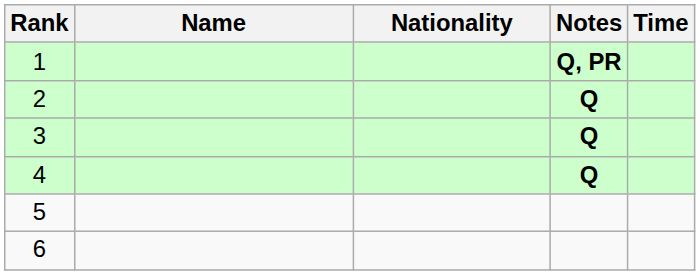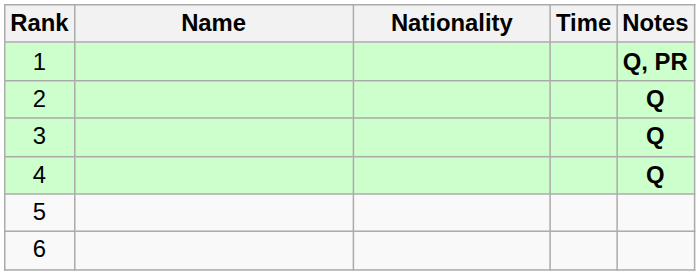 <table class="wikitable sortable" style="text-align:center">
 <tr>
 <th>Rank</th>
 <th style="width:180px">Name</th>
 <th style="width:125px">Nationality</th>
+<th>Time</th>
 <th>Notes</th>
-<th>Time</th>
 </tr>
 <tr style="background:#cfc;">
 <td>1</td>
 <td style="text-align:left;"></td>
 <td style="text-align:left;"></td>
+<td></td>
 <td><strong>Q, PR</strong></td>
-<td></td>
 </tr>
 <tr style="background:#cfc;">
 <td>2</td>
 <td style="text-align:left;"></td>
 <td style="text-align:left;"></td>
+<td></td>
 <td><strong>Q</strong></td>
-<td></td>
 </tr>
 <tr style="background:#cfc;">
 <td>3</td>
 <td style="text-align:left;"></td>
 <td style="text-align:left;"></td>
+<td></td>
 <td><strong>Q</strong></td>
-<td></td>
 </tr>
 <tr style="background:#cfc;">
 <td>4</td>
 <td style="text-align:left;"></td>
 <td style="text-align:left;"></td>
+<td></td>
 <td><strong>Q</strong></td>
-<td></td>
 </tr>
 <tr>
 <td>5</td>
 <td style="text-align:left;"></td>
 <td style="text-align:left;"></td>
 <td></td>
 <td></td>
 </tr>
 <tr>
 <td>6</td>
 <td style="text-align:left;"></td>
 <td style="text-align:left;"></td>
 <td></td>
 <td></td>
 </tr>
 </table>
